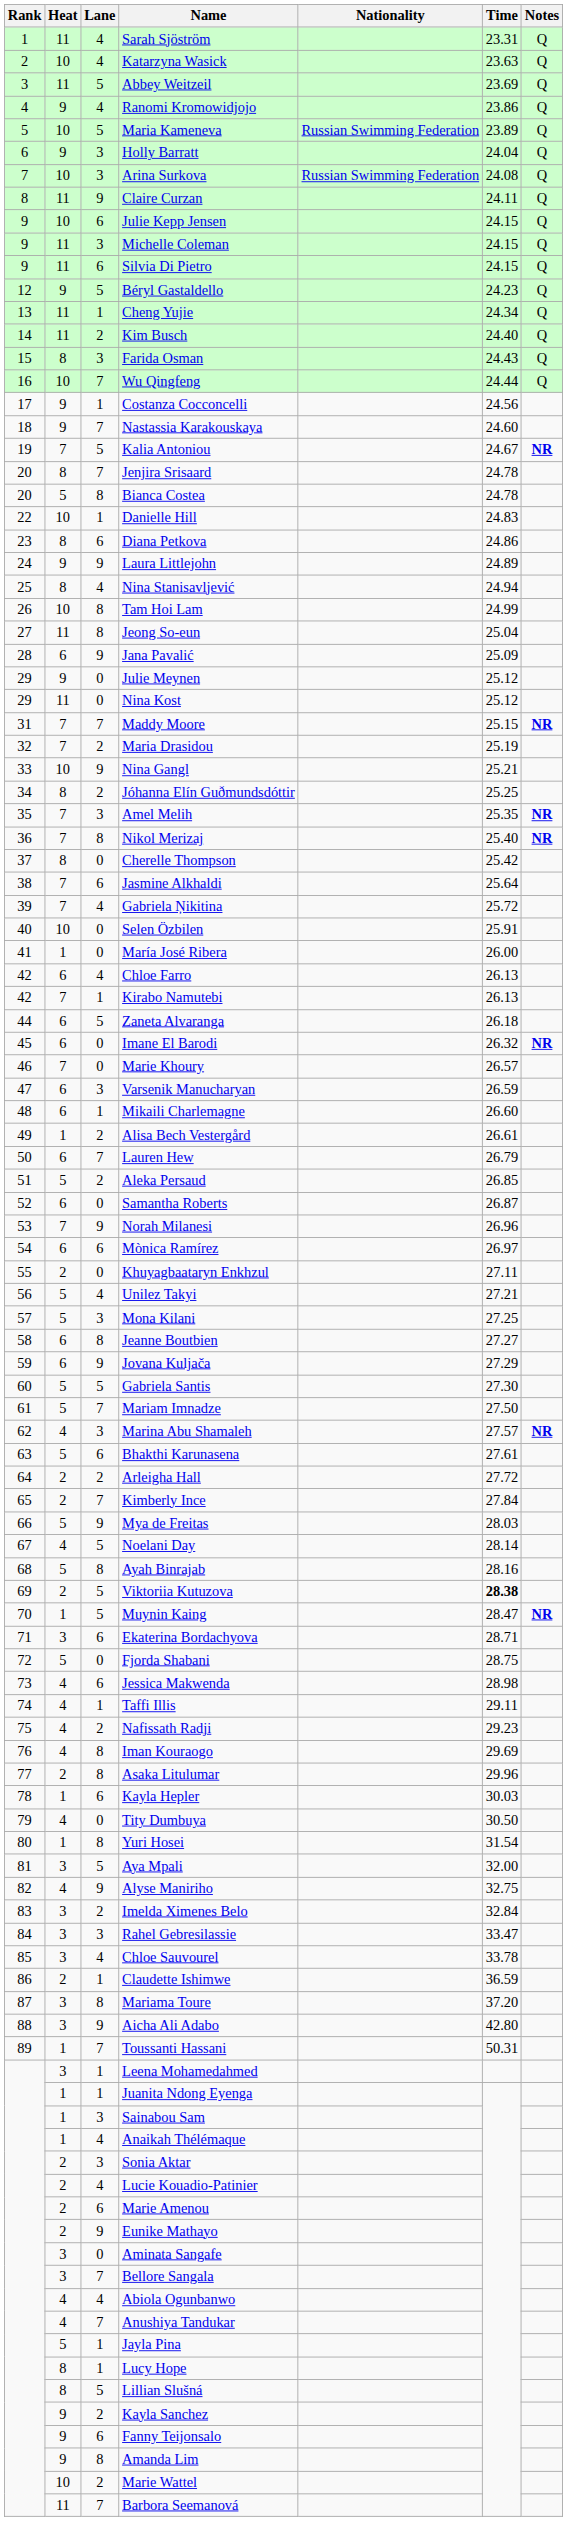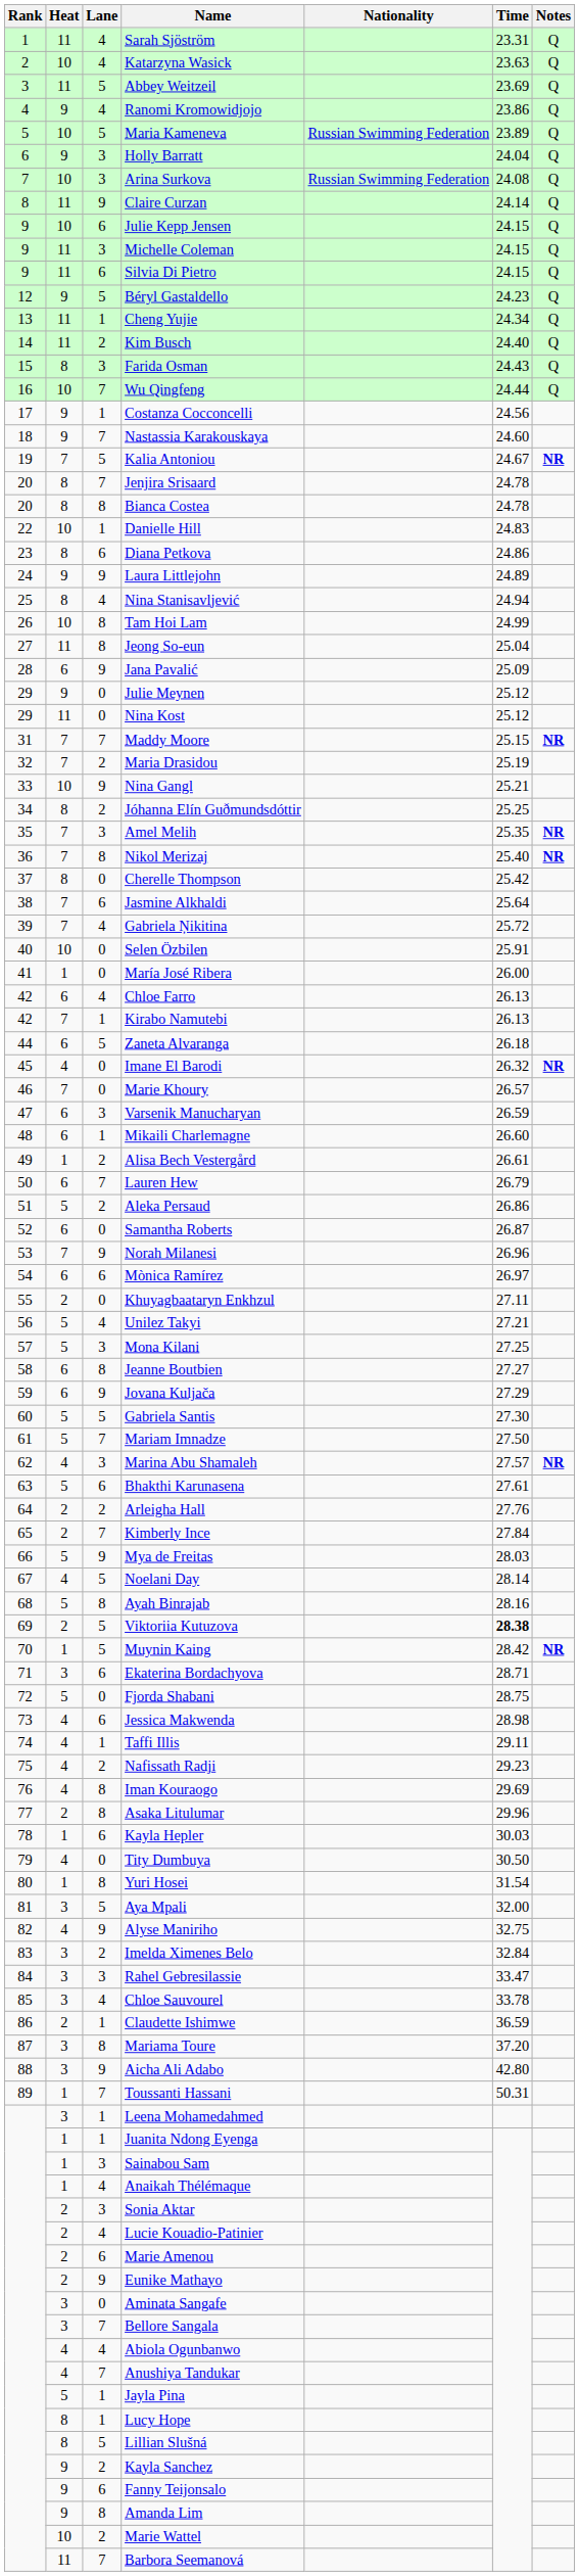 <table class="wikitable sortable" style="text-align:center">
 <tr>
 <th>Rank</th>
 <th>Heat</th>
 <th>Lane</th>
 <th>Name</th>
 <th>Nationality</th>
 <th>Time</th>
 <th>Notes</th>
 </tr>
 <tr bgcolor=ccffcc>
 <td>1</td>
 <td>11</td>
 <td>4</td>
 <td align=left><a href='#'>Sarah Sjöström</a></td>
 <td align=left></td>
 <td>23.31</td>
 <td>Q</td>
 </tr>
 <tr bgcolor=ccffcc>
 <td>2</td>
 <td>10</td>
 <td>4</td>
 <td align=left><a href='#'>Katarzyna Wasick</a></td>
 <td align=left></td>
 <td>23.63</td>
 <td>Q</td>
 </tr>
 <tr bgcolor=ccffcc>
 <td>3</td>
 <td>11</td>
 <td>5</td>
 <td align=left><a href='#'>Abbey Weitzeil</a></td>
 <td align=left></td>
 <td>23.69</td>
 <td>Q</td>
 </tr>
 <tr bgcolor=ccffcc>
 <td>4</td>
 <td>9</td>
 <td>4</td>
 <td align=left><a href='#'>Ranomi Kromowidjojo</a></td>
 <td align=left></td>
 <td>23.86</td>
 <td>Q</td>
 </tr>
 <tr bgcolor=ccffcc>
 <td>5</td>
 <td>10</td>
 <td>5</td>
 <td align=left><a href='#'>Maria Kameneva</a></td>
 <td align=left><a href='#'>Russian Swimming Federation</a></td>
 <td>23.89</td>
 <td>Q</td>
 </tr>
 <tr bgcolor=ccffcc>
 <td>6</td>
 <td>9</td>
 <td>3</td>
 <td align=left><a href='#'>Holly Barratt</a></td>
 <td align=left></td>
 <td>24.04</td>
 <td>Q</td>
 </tr>
 <tr bgcolor=ccffcc>
 <td>7</td>
 <td>10</td>
 <td>3</td>
 <td align=left><a href='#'>Arina Surkova</a></td>
 <td align=left><a href='#'>Russian Swimming Federation</a></td>
 <td>24.08</td>
 <td>Q</td>
 </tr>
 <tr bgcolor=ccffcc>
 <td>8</td>
 <td>11</td>
 <td>9</td>
 <td align=left><a href='#'>Claire Curzan</a></td>
 <td align=left></td>
-<td>24.11</td>
+<td>24.14</td>
 <td>Q</td>
 </tr>
 <tr bgcolor=ccffcc>
 <td>9</td>
 <td>10</td>
 <td>6</td>
 <td align=left><a href='#'>Julie Kepp Jensen</a></td>
 <td align=left></td>
 <td>24.15</td>
 <td>Q</td>
 </tr>
 <tr bgcolor=ccffcc>
 <td>9</td>
 <td>11</td>
 <td>3</td>
 <td align=left><a href='#'>Michelle Coleman</a></td>
 <td align=left></td>
 <td>24.15</td>
 <td>Q</td>
 </tr>
 <tr bgcolor=ccffcc>
 <td>9</td>
 <td>11</td>
 <td>6</td>
 <td align=left><a href='#'>Silvia Di Pietro</a></td>
 <td align=left></td>
 <td>24.15</td>
 <td>Q</td>
 </tr>
 <tr bgcolor=ccffcc>
 <td>12</td>
 <td>9</td>
 <td>5</td>
 <td align=left><a href='#'>Béryl Gastaldello</a></td>
 <td align=left></td>
 <td>24.23</td>
 <td>Q</td>
 </tr>
 <tr bgcolor=ccffcc>
 <td>13</td>
 <td>11</td>
 <td>1</td>
 <td align=left><a href='#'>Cheng Yujie</a></td>
 <td align=left></td>
 <td>24.34</td>
 <td>Q</td>
 </tr>
 <tr bgcolor=ccffcc>
 <td>14</td>
 <td>11</td>
 <td>2</td>
 <td align=left><a href='#'>Kim Busch</a></td>
 <td align=left></td>
 <td>24.40</td>
 <td>Q</td>
 </tr>
 <tr bgcolor=ccffcc>
 <td>15</td>
 <td>8</td>
 <td>3</td>
 <td align=left><a href='#'>Farida Osman</a></td>
 <td align=left></td>
 <td>24.43</td>
 <td>Q</td>
 </tr>
 <tr bgcolor=ccffcc>
 <td>16</td>
 <td>10</td>
 <td>7</td>
 <td align=left><a href='#'>Wu Qingfeng</a></td>
 <td align=left></td>
 <td>24.44</td>
 <td>Q</td>
 </tr>
 <tr>
 <td>17</td>
 <td>9</td>
 <td>1</td>
 <td align=left><a href='#'>Costanza Cocconcelli</a></td>
 <td align=left></td>
 <td>24.56</td>
 <td></td>
 </tr>
 <tr>
 <td>18</td>
 <td>9</td>
 <td>7</td>
 <td align=left><a href='#'>Nastassia Karakouskaya</a></td>
 <td align=left></td>
 <td>24.60</td>
 <td></td>
 </tr>
 <tr>
 <td>19</td>
 <td>7</td>
 <td>5</td>
 <td align=left><a href='#'>Kalia Antoniou</a></td>
 <td align=left></td>
 <td>24.67</td>
 <td><strong><a href='#'>NR</a></strong></td>
 </tr>
 <tr>
 <td>20</td>
 <td>8</td>
 <td>7</td>
 <td align=left><a href='#'>Jenjira Srisaard</a></td>
 <td align=left></td>
 <td>24.78</td>
 <td></td>
 </tr>
 <tr>
 <td>20</td>
-<td>5</td>
+<td>8</td>
 <td>8</td>
 <td align=left><a href='#'>Bianca Costea</a></td>
 <td align=left></td>
 <td>24.78</td>
 <td></td>
 </tr>
 <tr>
 <td>22</td>
 <td>10</td>
 <td>1</td>
 <td align=left><a href='#'>Danielle Hill</a></td>
 <td align=left></td>
 <td>24.83</td>
 <td></td>
 </tr>
 <tr>
 <td>23</td>
 <td>8</td>
 <td>6</td>
 <td align=left><a href='#'>Diana Petkova</a></td>
 <td align=left></td>
 <td>24.86</td>
 <td></td>
 </tr>
 <tr>
 <td>24</td>
 <td>9</td>
 <td>9</td>
 <td align=left><a href='#'>Laura Littlejohn</a></td>
 <td align=left></td>
 <td>24.89</td>
 <td></td>
 </tr>
 <tr>
 <td>25</td>
 <td>8</td>
 <td>4</td>
 <td align=left><a href='#'>Nina Stanisavljević</a></td>
 <td align=left></td>
 <td>24.94</td>
 <td></td>
 </tr>
 <tr>
 <td>26</td>
 <td>10</td>
 <td>8</td>
 <td align=left><a href='#'>Tam Hoi Lam</a></td>
 <td align=left></td>
 <td>24.99</td>
 <td></td>
 </tr>
 <tr>
 <td>27</td>
 <td>11</td>
 <td>8</td>
 <td align=left><a href='#'>Jeong So-eun</a></td>
 <td align=left></td>
 <td>25.04</td>
 <td></td>
 </tr>
 <tr>
 <td>28</td>
 <td>6</td>
 <td>9</td>
 <td align=left><a href='#'>Jana Pavalić</a></td>
 <td align=left></td>
 <td>25.09</td>
 <td></td>
 </tr>
 <tr>
 <td>29</td>
 <td>9</td>
 <td>0</td>
 <td align=left><a href='#'>Julie Meynen</a></td>
 <td align=left></td>
 <td>25.12</td>
 <td></td>
 </tr>
 <tr>
 <td>29</td>
 <td>11</td>
 <td>0</td>
 <td align=left><a href='#'>Nina Kost</a></td>
 <td align=left></td>
 <td>25.12</td>
 <td></td>
 </tr>
 <tr>
 <td>31</td>
 <td>7</td>
 <td>7</td>
 <td align=left><a href='#'>Maddy Moore</a></td>
 <td align=left></td>
 <td>25.15</td>
 <td><strong><a href='#'>NR</a></strong></td>
 </tr>
 <tr>
 <td>32</td>
 <td>7</td>
 <td>2</td>
 <td align=left><a href='#'>Maria Drasidou</a></td>
 <td align=left></td>
 <td>25.19</td>
 <td></td>
 </tr>
 <tr>
 <td>33</td>
 <td>10</td>
 <td>9</td>
 <td align=left><a href='#'>Nina Gangl</a></td>
 <td align=left></td>
 <td>25.21</td>
 <td></td>
 </tr>
 <tr>
 <td>34</td>
 <td>8</td>
 <td>2</td>
 <td align=left><a href='#'>Jóhanna Elín Guðmundsdóttir</a></td>
 <td align=left></td>
 <td>25.25</td>
 <td></td>
 </tr>
 <tr>
 <td>35</td>
 <td>7</td>
 <td>3</td>
 <td align=left><a href='#'>Amel Melih</a></td>
 <td align=left></td>
 <td>25.35</td>
 <td><strong><a href='#'>NR</a></strong></td>
 </tr>
 <tr>
 <td>36</td>
 <td>7</td>
 <td>8</td>
 <td align=left><a href='#'>Nikol Merizaj</a></td>
 <td align=left></td>
 <td>25.40</td>
 <td><strong><a href='#'>NR</a></strong></td>
 </tr>
 <tr>
 <td>37</td>
 <td>8</td>
 <td>0</td>
 <td align=left><a href='#'>Cherelle Thompson</a></td>
 <td align=left></td>
 <td>25.42</td>
 <td></td>
 </tr>
 <tr>
 <td>38</td>
 <td>7</td>
 <td>6</td>
 <td align=left><a href='#'>Jasmine Alkhaldi</a></td>
 <td align=left></td>
 <td>25.64</td>
 <td></td>
 </tr>
 <tr>
 <td>39</td>
 <td>7</td>
 <td>4</td>
 <td align=left><a href='#'>Gabriela Ņikitina</a></td>
 <td align=left></td>
 <td>25.72</td>
 <td></td>
 </tr>
 <tr>
 <td>40</td>
 <td>10</td>
 <td>0</td>
 <td align=left><a href='#'>Selen Özbilen</a></td>
 <td align=left></td>
 <td>25.91</td>
 <td></td>
 </tr>
 <tr>
 <td>41</td>
 <td>1</td>
 <td>0</td>
 <td align=left><a href='#'>María José Ribera</a></td>
 <td align=left></td>
 <td>26.00</td>
 <td></td>
 </tr>
 <tr>
 <td>42</td>
 <td>6</td>
 <td>4</td>
 <td align=left><a href='#'>Chloe Farro</a></td>
 <td align=left></td>
 <td>26.13</td>
 <td></td>
 </tr>
 <tr>
 <td>42</td>
 <td>7</td>
 <td>1</td>
 <td align=left><a href='#'>Kirabo Namutebi</a></td>
 <td align=left></td>
 <td>26.13</td>
 <td></td>
 </tr>
 <tr>
 <td>44</td>
 <td>6</td>
 <td>5</td>
 <td align=left><a href='#'>Zaneta Alvaranga</a></td>
 <td align=left></td>
 <td>26.18</td>
 <td></td>
 </tr>
 <tr>
 <td>45</td>
-<td>6</td>
+<td>4</td>
 <td>0</td>
 <td align=left><a href='#'>Imane El Barodi</a></td>
 <td align=left></td>
 <td>26.32</td>
 <td><strong><a href='#'>NR</a></strong></td>
 </tr>
 <tr>
 <td>46</td>
 <td>7</td>
 <td>0</td>
 <td align=left><a href='#'>Marie Khoury</a></td>
 <td align=left></td>
 <td>26.57</td>
 <td></td>
 </tr>
 <tr>
 <td>47</td>
 <td>6</td>
 <td>3</td>
 <td align=left><a href='#'>Varsenik Manucharyan</a></td>
 <td align=left></td>
 <td>26.59</td>
 <td></td>
 </tr>
 <tr>
 <td>48</td>
 <td>6</td>
 <td>1</td>
 <td align=left><a href='#'>Mikaili Charlemagne</a></td>
 <td align=left></td>
 <td>26.60</td>
 <td></td>
 </tr>
 <tr>
 <td>49</td>
 <td>1</td>
 <td>2</td>
 <td align=left><a href='#'>Alisa Bech Vestergård</a></td>
 <td align=left></td>
 <td>26.61</td>
 <td></td>
 </tr>
 <tr>
 <td>50</td>
 <td>6</td>
 <td>7</td>
 <td align=left><a href='#'>Lauren Hew</a></td>
 <td align=left></td>
 <td>26.79</td>
 <td></td>
 </tr>
 <tr>
 <td>51</td>
 <td>5</td>
 <td>2</td>
 <td align=left><a href='#'>Aleka Persaud</a></td>
 <td align=left></td>
-<td>26.85</td>
+<td>26.86</td>
 <td></td>
 </tr>
 <tr>
 <td>52</td>
 <td>6</td>
 <td>0</td>
 <td align=left><a href='#'>Samantha Roberts</a></td>
 <td align=left></td>
 <td>26.87</td>
 <td></td>
 </tr>
 <tr>
 <td>53</td>
 <td>7</td>
 <td>9</td>
 <td align=left><a href='#'>Norah Milanesi</a></td>
 <td align=left></td>
 <td>26.96</td>
 <td></td>
 </tr>
 <tr>
 <td>54</td>
 <td>6</td>
 <td>6</td>
 <td align=left><a href='#'>Mònica Ramírez</a></td>
 <td align=left></td>
 <td>26.97</td>
 <td></td>
 </tr>
 <tr>
 <td>55</td>
 <td>2</td>
 <td>0</td>
 <td align=left><a href='#'>Khuyagbaataryn Enkhzul</a></td>
 <td align=left></td>
 <td>27.11</td>
 <td></td>
 </tr>
 <tr>
 <td>56</td>
 <td>5</td>
 <td>4</td>
 <td align=left><a href='#'>Unilez Takyi</a></td>
 <td align=left></td>
 <td>27.21</td>
 <td></td>
 </tr>
 <tr>
 <td>57</td>
 <td>5</td>
 <td>3</td>
 <td align=left><a href='#'>Mona Kilani</a></td>
 <td align=left></td>
 <td>27.25</td>
 <td></td>
 </tr>
 <tr>
 <td>58</td>
 <td>6</td>
 <td>8</td>
 <td align=left><a href='#'>Jeanne Boutbien</a></td>
 <td align=left></td>
 <td>27.27</td>
 <td></td>
 </tr>
 <tr>
 <td>59</td>
 <td>6</td>
 <td>9</td>
 <td align=left><a href='#'>Jovana Kuljača</a></td>
 <td align=left></td>
 <td>27.29</td>
 <td></td>
 </tr>
 <tr>
 <td>60</td>
 <td>5</td>
 <td>5</td>
 <td align=left><a href='#'>Gabriela Santis</a></td>
 <td align=left></td>
 <td>27.30</td>
 <td></td>
 </tr>
 <tr>
 <td>61</td>
 <td>5</td>
 <td>7</td>
 <td align=left><a href='#'>Mariam Imnadze</a></td>
 <td align=left></td>
 <td>27.50</td>
 <td></td>
 </tr>
 <tr>
 <td>62</td>
 <td>4</td>
 <td>3</td>
 <td align=left><a href='#'>Marina Abu Shamaleh</a></td>
 <td align=left></td>
 <td>27.57</td>
 <td><strong><a href='#'>NR</a></strong></td>
 </tr>
 <tr>
 <td>63</td>
 <td>5</td>
 <td>6</td>
 <td align=left><a href='#'>Bhakthi Karunasena</a></td>
 <td align=left></td>
 <td>27.61</td>
 <td></td>
 </tr>
 <tr>
 <td>64</td>
 <td>2</td>
 <td>2</td>
 <td align=left><a href='#'>Arleigha Hall</a></td>
 <td align=left></td>
-<td>27.72</td>
+<td>27.76</td>
 <td></td>
 </tr>
 <tr>
 <td>65</td>
 <td>2</td>
 <td>7</td>
 <td align=left><a href='#'>Kimberly Ince</a></td>
 <td align=left></td>
 <td>27.84</td>
 <td></td>
 </tr>
 <tr>
 <td>66</td>
 <td>5</td>
 <td>9</td>
 <td align=left><a href='#'>Mya de Freitas</a></td>
 <td align=left></td>
 <td>28.03</td>
 <td></td>
 </tr>
 <tr>
 <td>67</td>
 <td>4</td>
 <td>5</td>
 <td align=left><a href='#'>Noelani Day</a></td>
 <td align=left></td>
 <td>28.14</td>
 <td></td>
 </tr>
 <tr>
 <td>68</td>
 <td>5</td>
 <td>8</td>
 <td align=left><a href='#'>Ayah Binrajab</a></td>
 <td align=left></td>
 <td>28.16</td>
 <td></td>
 </tr>
 <tr>
 <td>69</td>
 <td>2</td>
 <td>5</td>
 <td align=left><a href='#'>Viktoriia Kutuzova</a></td>
 <td align=left></td>
 <td><strong>28.38</strong></td>
 <td></td>
 </tr>
 <tr>
 <td>70</td>
 <td>1</td>
 <td>5</td>
 <td align=left><a href='#'>Muynin Kaing</a></td>
 <td align=left></td>
-<td>28.47</td>
+<td>28.42</td>
 <td><strong><a href='#'>NR</a></strong></td>
 </tr>
 <tr>
 <td>71</td>
 <td>3</td>
 <td>6</td>
 <td align=left><a href='#'>Ekaterina Bordachyova</a></td>
 <td align=left></td>
 <td>28.71</td>
 <td></td>
 </tr>
 <tr>
 <td>72</td>
 <td>5</td>
 <td>0</td>
 <td align=left><a href='#'>Fjorda Shabani</a></td>
 <td align=left></td>
 <td>28.75</td>
 <td></td>
 </tr>
 <tr>
 <td>73</td>
 <td>4</td>
 <td>6</td>
 <td align=left><a href='#'>Jessica Makwenda</a></td>
 <td align=left></td>
 <td>28.98</td>
 <td></td>
 </tr>
 <tr>
 <td>74</td>
 <td>4</td>
 <td>1</td>
 <td align=left><a href='#'>Taffi Illis</a></td>
 <td align=left></td>
 <td>29.11</td>
 <td></td>
 </tr>
 <tr>
 <td>75</td>
 <td>4</td>
 <td>2</td>
 <td align=left><a href='#'>Nafissath Radji</a></td>
 <td align=left></td>
 <td>29.23</td>
 <td></td>
 </tr>
 <tr>
 <td>76</td>
 <td>4</td>
 <td>8</td>
 <td align=left><a href='#'>Iman Kouraogo</a></td>
 <td align=left></td>
 <td>29.69</td>
 <td></td>
 </tr>
 <tr>
 <td>77</td>
 <td>2</td>
 <td>8</td>
 <td align=left><a href='#'>Asaka Litulumar</a></td>
 <td align=left></td>
 <td>29.96</td>
 <td></td>
 </tr>
 <tr>
 <td>78</td>
 <td>1</td>
 <td>6</td>
 <td align=left><a href='#'>Kayla Hepler</a></td>
 <td align=left></td>
 <td>30.03</td>
 <td></td>
 </tr>
 <tr>
 <td>79</td>
 <td>4</td>
 <td>0</td>
 <td align=left><a href='#'>Tity Dumbuya</a></td>
 <td align=left></td>
 <td>30.50</td>
 <td></td>
 </tr>
 <tr>
 <td>80</td>
 <td>1</td>
 <td>8</td>
 <td align=left><a href='#'>Yuri Hosei</a></td>
 <td align=left></td>
 <td>31.54</td>
 <td></td>
 </tr>
 <tr>
 <td>81</td>
 <td>3</td>
 <td>5</td>
 <td align=left><a href='#'>Aya Mpali</a></td>
 <td align=left></td>
 <td>32.00</td>
 <td></td>
 </tr>
 <tr>
 <td>82</td>
 <td>4</td>
 <td>9</td>
 <td align=left><a href='#'>Alyse Maniriho</a></td>
 <td align=left></td>
 <td>32.75</td>
 <td></td>
 </tr>
 <tr>
 <td>83</td>
 <td>3</td>
 <td>2</td>
 <td align=left><a href='#'>Imelda Ximenes Belo</a></td>
 <td align=left></td>
 <td>32.84</td>
 <td></td>
 </tr>
 <tr>
 <td>84</td>
 <td>3</td>
 <td>3</td>
 <td align=left><a href='#'>Rahel Gebresilassie</a></td>
 <td align=left></td>
 <td>33.47</td>
 <td></td>
 </tr>
 <tr>
 <td>85</td>
 <td>3</td>
 <td>4</td>
 <td align=left><a href='#'>Chloe Sauvourel</a></td>
 <td align=left></td>
 <td>33.78</td>
 <td></td>
 </tr>
 <tr>
 <td>86</td>
 <td>2</td>
 <td>1</td>
 <td align=left><a href='#'>Claudette Ishimwe</a></td>
 <td align=left></td>
 <td>36.59</td>
 <td></td>
 </tr>
 <tr>
 <td>87</td>
 <td>3</td>
 <td>8</td>
 <td align=left><a href='#'>Mariama Toure</a></td>
 <td align=left></td>
 <td>37.20</td>
 <td></td>
 </tr>
 <tr>
 <td>88</td>
 <td>3</td>
 <td>9</td>
 <td align=left><a href='#'>Aicha Ali Adabo</a></td>
 <td align=left></td>
 <td>42.80</td>
 <td></td>
 </tr>
 <tr>
 <td>89</td>
 <td>1</td>
 <td>7</td>
 <td align=left><a href='#'>Toussanti Hassani</a></td>
 <td align=left></td>
 <td>50.31</td>
 <td></td>
 </tr>
 <tr>
 <td rowspan=20></td>
 <td>3</td>
 <td>1</td>
 <td align=left><a href='#'>Leena Mohamedahmed</a></td>
 <td align=left></td>
 <td></td>
 <td></td>
 </tr>
 <tr>
 <td>1</td>
 <td>1</td>
 <td align=left><a href='#'>Juanita Ndong Eyenga</a></td>
 <td align=left></td>
 <td rowspan=19></td>
 <td></td>
 </tr>
 <tr>
 <td>1</td>
 <td>3</td>
 <td align=left><a href='#'>Sainabou Sam</a></td>
 <td align=left></td>
 <td></td>
 </tr>
 <tr>
 <td>1</td>
 <td>4</td>
 <td align=left><a href='#'>Anaikah Thélémaque</a></td>
 <td align=left></td>
 <td></td>
 </tr>
 <tr>
 <td>2</td>
 <td>3</td>
 <td align=left><a href='#'>Sonia Aktar</a></td>
 <td align=left></td>
 <td></td>
 </tr>
 <tr>
 <td>2</td>
 <td>4</td>
 <td align=left><a href='#'>Lucie Kouadio-Patinier</a></td>
 <td align=left></td>
 <td></td>
 </tr>
 <tr>
 <td>2</td>
 <td>6</td>
 <td align=left><a href='#'>Marie Amenou</a></td>
 <td align=left></td>
 <td></td>
 </tr>
 <tr>
 <td>2</td>
 <td>9</td>
 <td align=left><a href='#'>Eunike Mathayo</a></td>
 <td align=left></td>
 <td></td>
 </tr>
 <tr>
 <td>3</td>
 <td>0</td>
 <td align=left><a href='#'>Aminata Sangafe</a></td>
 <td align=left></td>
 <td></td>
 </tr>
 <tr>
 <td>3</td>
 <td>7</td>
 <td align=left><a href='#'>Bellore Sangala</a></td>
 <td align=left></td>
 <td></td>
 </tr>
 <tr>
 <td>4</td>
 <td>4</td>
 <td align=left><a href='#'>Abiola Ogunbanwo</a></td>
 <td align=left></td>
 <td></td>
 </tr>
 <tr>
 <td>4</td>
 <td>7</td>
 <td align=left><a href='#'>Anushiya Tandukar</a></td>
 <td align=left></td>
 <td></td>
 </tr>
 <tr>
 <td>5</td>
 <td>1</td>
 <td align=left><a href='#'>Jayla Pina</a></td>
 <td align=left></td>
 <td></td>
 </tr>
 <tr>
 <td>8</td>
 <td>1</td>
 <td align=left><a href='#'>Lucy Hope</a></td>
 <td align=left></td>
 <td></td>
 </tr>
 <tr>
 <td>8</td>
 <td>5</td>
 <td align=left><a href='#'>Lillian Slušná</a></td>
 <td align=left></td>
 <td></td>
 </tr>
 <tr>
 <td>9</td>
 <td>2</td>
 <td align=left><a href='#'>Kayla Sanchez</a></td>
 <td align=left></td>
 <td></td>
 </tr>
 <tr>
 <td>9</td>
 <td>6</td>
 <td align=left><a href='#'>Fanny Teijonsalo</a></td>
 <td align=left></td>
 <td></td>
 </tr>
 <tr>
 <td>9</td>
 <td>8</td>
 <td align=left><a href='#'>Amanda Lim</a></td>
 <td align=left></td>
 <td></td>
 </tr>
 <tr>
 <td>10</td>
 <td>2</td>
 <td align=left><a href='#'>Marie Wattel</a></td>
 <td align=left></td>
 <td></td>
 </tr>
 <tr>
 <td>11</td>
 <td>7</td>
 <td align=left><a href='#'>Barbora Seemanová</a></td>
 <td align=left></td>
 <td></td>
 </tr>
 </table>
